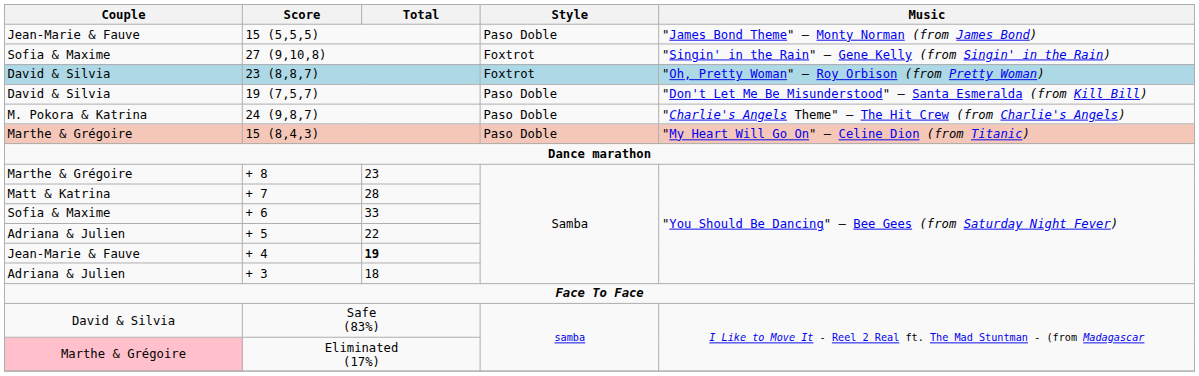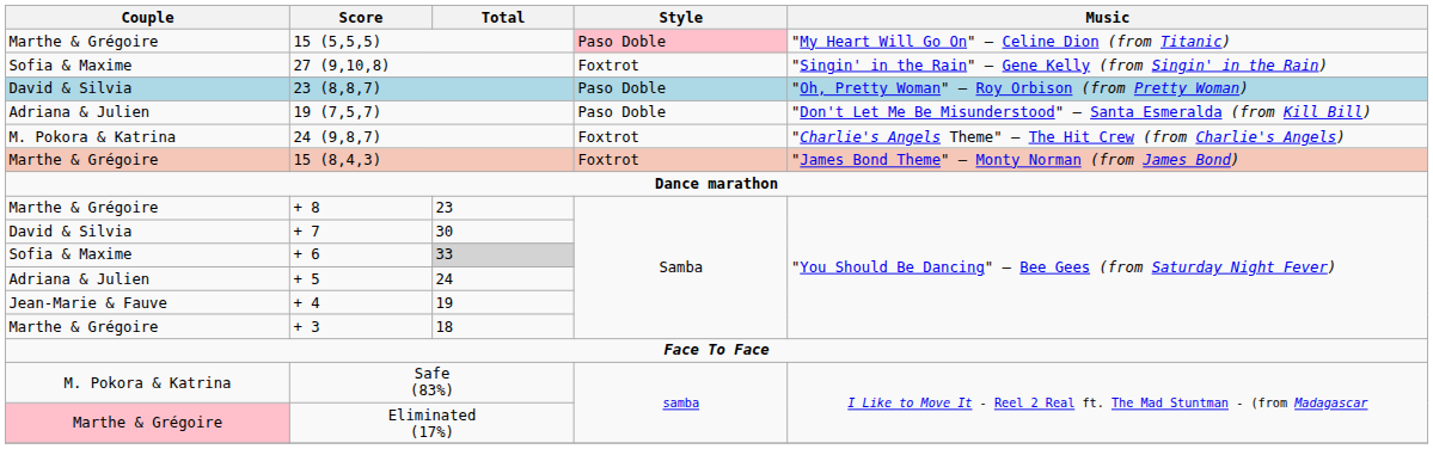 <table class="wikitable" style="width:80%;">
 <tr>
 <th style="width:20%;">Couple</th>
 <th style="width:10%;">Score</th>
 <th style="width:10%;">Total</th>
 <th style="width:15%;">Style</th>
 <th style="width:60%;">Music</th>
 </tr>
 <tr>
-<td>Jean-Marie & Fauve</td>
+<td>Marthe & Grégoire</td>
 <td colspan="2">15 (5,5,5)</td>
-<td>Paso Doble</td>
-<td>"<a href='#'>James Bond Theme</a>" – <a href='#'>Monty Norman</a> <em>(from <a href='#'>James Bond</a>)</em></td>
+<td style="background: pink;">Paso Doble</td>
+<td>"<a href='#'>My Heart Will Go On</a>" – <a href='#'>Celine Dion</a> <em>(from <a href='#'>Titanic</a>)</em></td>
 </tr>
 <tr>
 <td>Sofia & Maxime</td>
 <td colspan="2">27 (9,10,8)</td>
 <td>Foxtrot</td>
 <td>"<a href='#'>Singin' in the Rain</a>" – <a href='#'>Gene Kelly</a> <em>(from <a href='#'>Singin' in the Rain</a>)</em></td>
 </tr>
 <tr style="background:lightblue;">
 <td>David & Silvia</td>
 <td colspan="2">23 (8,8,7)</td>
-<td>Foxtrot</td>
+<td>Paso Doble</td>
 <td>"<a href='#'>Oh, Pretty Woman</a>" – <a href='#'>Roy Orbison</a> <em>(from <a href='#'>Pretty Woman</a>)</em></td>
 </tr>
 <tr>
-<td>David & Silvia</td>
+<td>Adriana & Julien</td>
 <td colspan="2">19 (7,5,7)</td>
 <td>Paso Doble</td>
 <td>"<a href='#'>Don't Let Me Be Misunderstood</a>" – <a href='#'>Santa Esmeralda</a> <em>(from <a href='#'>Kill Bill</a>)</em></td>
 </tr>
 <tr>
 <td>M. Pokora & Katrina</td>
 <td colspan="2">24 (9,8,7)</td>
-<td>Paso Doble</td>
+<td>Foxtrot</td>
 <td>"<em><a href='#'>Charlie's Angels</a></em> Theme" – <a href='#'>The Hit Crew</a> <em>(from <a href='#'>Charlie's Angels</a>)</em></td>
 </tr>
 <tr style="background:#F4C7B8;">
 <td>Marthe & Grégoire</td>
 <td colspan="2">15 (8,4,3)</td>
-<td>Paso Doble</td>
-<td>"<a href='#'>My Heart Will Go On</a>" – <a href='#'>Celine Dion</a> <em>(from <a href='#'>Titanic</a>)</em></td>
+<td>Foxtrot</td>
+<td>"<a href='#'>James Bond Theme</a>" – <a href='#'>Monty Norman</a> <em>(from <a href='#'>James Bond</a>)</em></td>
 </tr>
 <tr>
 <td colspan=6 style="text-align:center;"><strong>Dance marathon</strong></td>
 </tr>
 <tr>
 <td>Marthe & Grégoire</td>
 <td>+ 8</td>
 <td>23</td>
 <td rowspan=6 style="text-align:center;">Samba</td>
 <td rowspan=6>"<a href='#'>You Should Be Dancing</a>" – <a href='#'>Bee Gees</a> <em>(from <a href='#'>Saturday Night Fever</a>)</em></td>
 </tr>
 <tr>
-<td>Matt & Katrina</td>
+<td>David & Silvia</td>
 <td>+ 7</td>
-<td>28</td>
+<td>30</td>
 </tr>
 <tr>
 <td>Sofia & Maxime</td>
 <td>+ 6</td>
-<td>33</td>
+<td style="background: lightgrey;">33</td>
 </tr>
 <tr>
 <td>Adriana & Julien</td>
 <td>+ 5</td>
-<td>22</td>
+<td>24</td>
 </tr>
 <tr>
 <td>Jean-Marie & Fauve</td>
 <td>+ 4</td>
-<td><strong>19</strong></td>
+<td>19</td>
 </tr>
 <tr>
-<td>Adriana & Julien</td>
+<td>Marthe & Grégoire</td>
 <td>+ 3</td>
 <td>18</td>
 </tr>
 <tr>
 <td colspan=6 style="text-align:center;"><strong><em>Face To Face</em></strong></td>
 </tr>
 <tr style="text-align:center;">
-<td>David & Silvia</td>
+<td>M. Pokora & Katrina</td>
 <td colspan="2">Safe<br>(83%)</td>
 <td rowspan=2><small><a href='#'>samba</a></small></td>
 <td rowspan=2><small><em><a href='#'>I Like to Move It</a></em> - <a href='#'>Reel 2 Real</a> ft. <a href='#'>The Mad Stuntman</a> - (from <em><a href='#'>Madagascar</a></em></small></td>
 </tr>
 <tr style="text-align:center;">
 <td style="background: pink;">Marthe & Grégoire</td>
 <td colspan="2">Eliminated<br>(17%)</td>
 </tr>
 <tr>
 </tr>
 </table>
